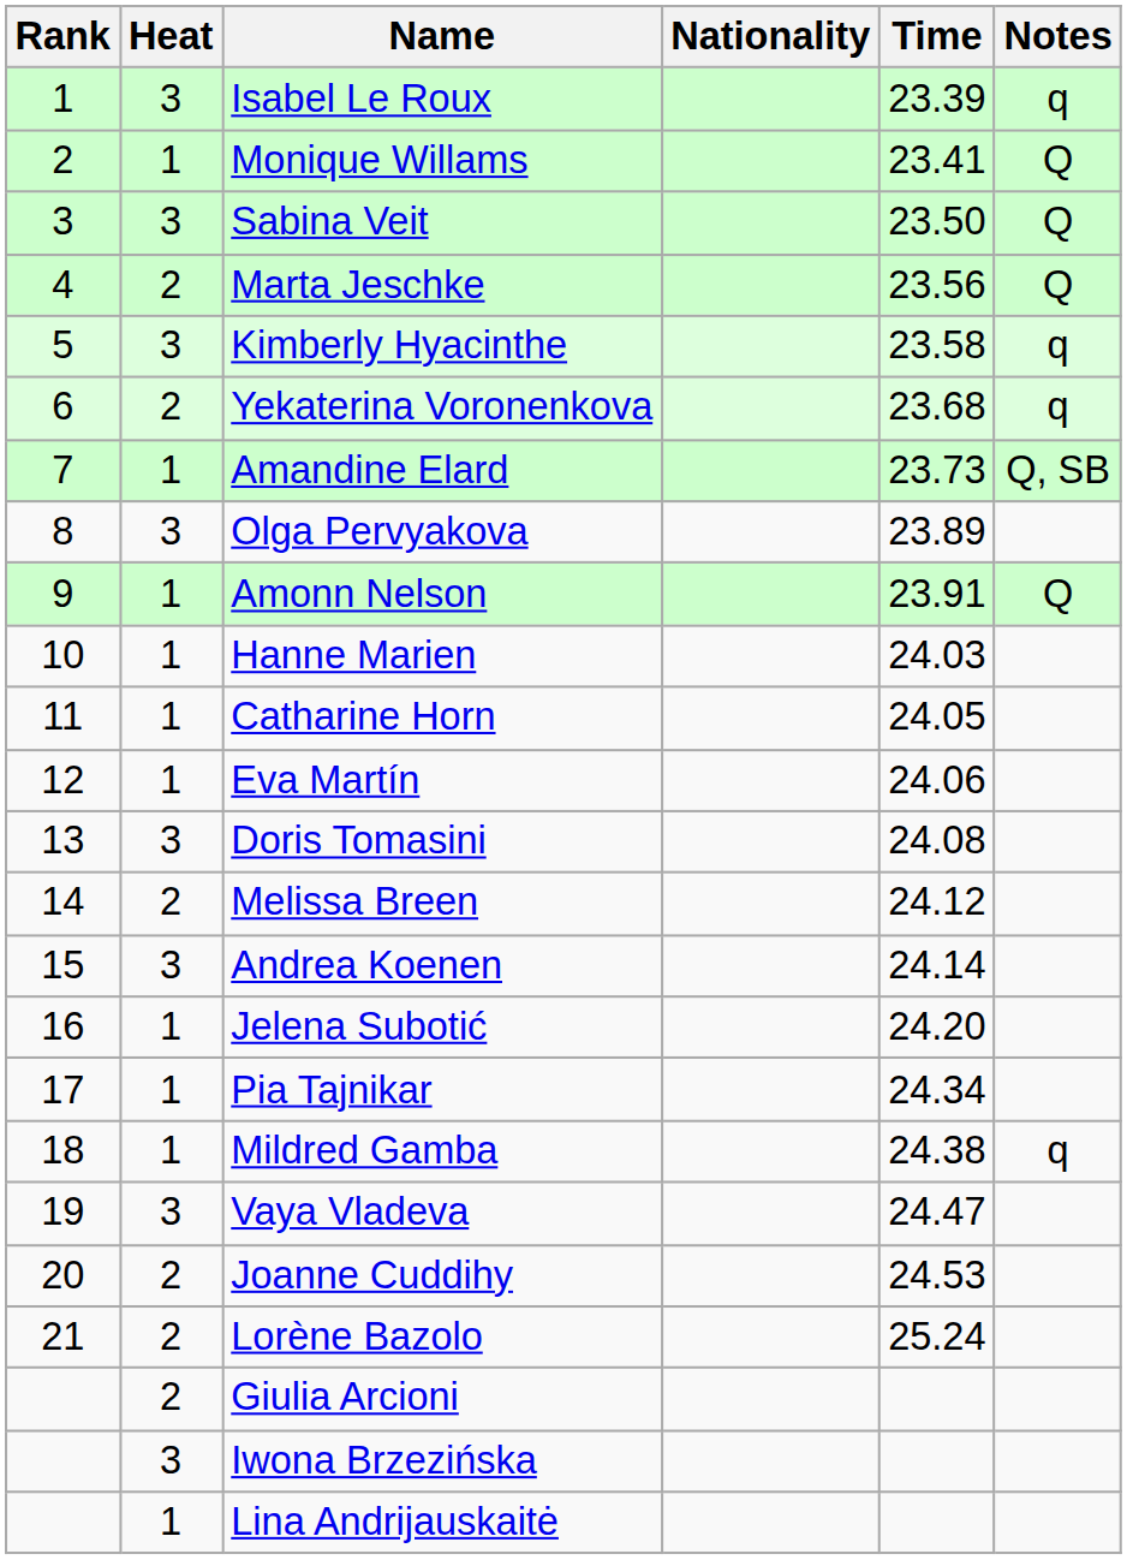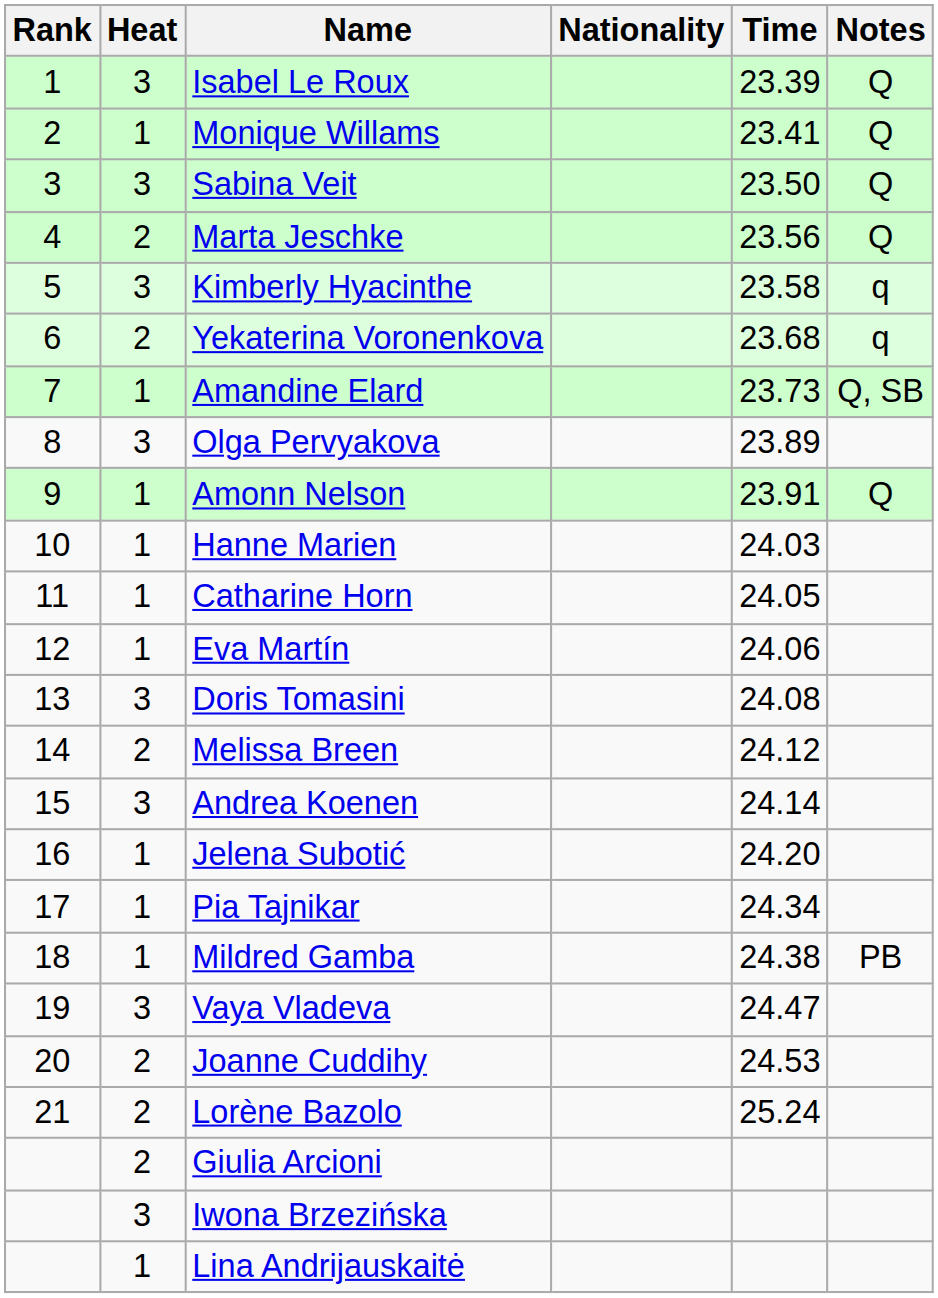 <table class="wikitable sortable" style="text-align:center">
 <tr>
 <th>Rank</th>
 <th>Heat</th>
 <th>Name</th>
 <th>Nationality</th>
 <th>Time</th>
 <th>Notes</th>
 </tr>
 <tr bgcolor=ccffcc>
 <td>1</td>
 <td>3</td>
 <td align=left><a href='#'>Isabel Le Roux</a></td>
 <td align=left></td>
 <td>23.39</td>
-<td>q</td>
+<td>Q</td>
 </tr>
 <tr bgcolor=ccffcc>
 <td>2</td>
 <td>1</td>
 <td align=left><a href='#'>Monique Willams</a></td>
 <td align=left></td>
 <td>23.41</td>
 <td>Q</td>
 </tr>
 <tr bgcolor=ccffcc>
 <td>3</td>
 <td>3</td>
 <td align=left><a href='#'>Sabina Veit</a></td>
 <td align=left></td>
 <td>23.50</td>
 <td>Q</td>
 </tr>
 <tr bgcolor=ccffcc>
 <td>4</td>
 <td>2</td>
 <td align=left><a href='#'>Marta Jeschke</a></td>
 <td align=left></td>
 <td>23.56</td>
 <td>Q</td>
 </tr>
 <tr bgcolor=ddffdd>
 <td>5</td>
 <td>3</td>
 <td align=left><a href='#'>Kimberly Hyacinthe</a></td>
 <td align=left></td>
 <td>23.58</td>
 <td>q</td>
 </tr>
 <tr bgcolor=ddffdd>
 <td>6</td>
 <td>2</td>
 <td align=left><a href='#'>Yekaterina Voronenkova</a></td>
 <td align=left></td>
 <td>23.68</td>
 <td>q</td>
 </tr>
 <tr bgcolor=ccffcc>
 <td>7</td>
 <td>1</td>
 <td align=left><a href='#'>Amandine Elard</a></td>
 <td align=left></td>
 <td>23.73</td>
 <td>Q, SB</td>
 </tr>
 <tr>
 <td>8</td>
 <td>3</td>
 <td align=left><a href='#'>Olga Pervyakova</a></td>
 <td align=left></td>
 <td>23.89</td>
 <td></td>
 </tr>
 <tr bgcolor=ccffcc>
 <td>9</td>
 <td>1</td>
 <td align=left><a href='#'>Amonn Nelson</a></td>
 <td align=left></td>
 <td>23.91</td>
 <td>Q</td>
 </tr>
 <tr>
 <td>10</td>
 <td>1</td>
 <td align=left><a href='#'>Hanne Marien</a></td>
 <td align=left></td>
 <td>24.03</td>
 <td></td>
 </tr>
 <tr>
 <td>11</td>
 <td>1</td>
 <td align=left><a href='#'>Catharine Horn</a></td>
 <td align=left></td>
 <td>24.05</td>
 <td></td>
 </tr>
 <tr>
 <td>12</td>
 <td>1</td>
 <td align=left><a href='#'>Eva Martín</a></td>
 <td align=left></td>
 <td>24.06</td>
 <td></td>
 </tr>
 <tr>
 <td>13</td>
 <td>3</td>
 <td align=left><a href='#'>Doris Tomasini</a></td>
 <td align=left></td>
 <td>24.08</td>
 <td></td>
 </tr>
 <tr>
 <td>14</td>
 <td>2</td>
 <td align=left><a href='#'>Melissa Breen</a></td>
 <td align=left></td>
 <td>24.12</td>
 <td></td>
 </tr>
 <tr>
 <td>15</td>
 <td>3</td>
 <td align=left><a href='#'>Andrea Koenen</a></td>
 <td align=left></td>
 <td>24.14</td>
 <td></td>
 </tr>
 <tr>
 <td>16</td>
 <td>1</td>
 <td align=left><a href='#'>Jelena Subotić</a></td>
 <td align=left></td>
 <td>24.20</td>
 <td></td>
 </tr>
 <tr>
 <td>17</td>
 <td>1</td>
 <td align=left><a href='#'>Pia Tajnikar</a></td>
 <td align=left></td>
 <td>24.34</td>
 <td></td>
 </tr>
 <tr>
 <td>18</td>
 <td>1</td>
 <td align=left><a href='#'>Mildred Gamba</a></td>
 <td align=left></td>
 <td>24.38</td>
-<td>q</td>
+<td>PB</td>
 </tr>
 <tr>
 <td>19</td>
 <td>3</td>
 <td align=left><a href='#'>Vaya Vladeva</a></td>
 <td align=left></td>
 <td>24.47</td>
 <td></td>
 </tr>
 <tr>
 <td>20</td>
 <td>2</td>
 <td align=left><a href='#'>Joanne Cuddihy</a></td>
 <td align=left></td>
 <td>24.53</td>
 <td></td>
 </tr>
 <tr>
 <td>21</td>
 <td>2</td>
 <td align=left><a href='#'>Lorène Bazolo</a></td>
 <td align=left></td>
 <td>25.24</td>
 <td></td>
 </tr>
 <tr>
 <td></td>
 <td>2</td>
 <td align=left><a href='#'>Giulia Arcioni</a></td>
 <td align=left></td>
 <td></td>
 <td></td>
 </tr>
 <tr>
 <td></td>
 <td>3</td>
 <td align=left><a href='#'>Iwona Brzezińska</a></td>
 <td align=left></td>
 <td></td>
 <td></td>
 </tr>
 <tr>
 <td></td>
 <td>1</td>
 <td align=left><a href='#'>Lina Andrijauskaitė</a></td>
 <td align=left></td>
 <td></td>
 <td></td>
 </tr>
 </table>
